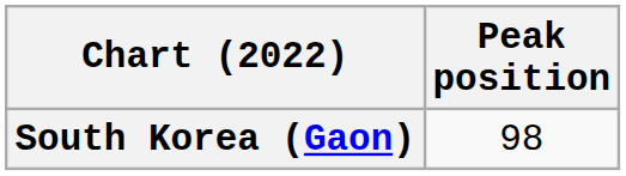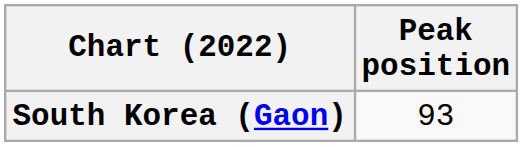 <table class="wikitable plainrowheaders" style="text-align:center">
 <tr>
 <th scope="col">Chart (2022)</th>
 <th scope="col">Peak<br>position</th>
 </tr>
 <tr>
 <th scope="row">South Korea (<a href='#'>Gaon</a>)</th>
-<td>98</td>
+<td>93</td>
 </tr>
 </table>
